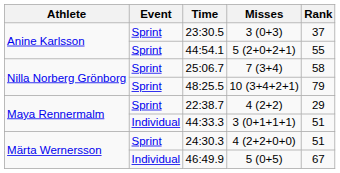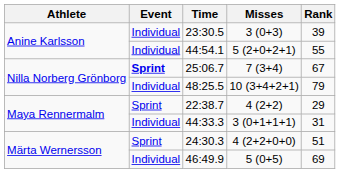 <table class="wikitable" style="font-size:90%">
 <tr>
 <th>Athlete</th>
 <th>Event</th>
 <th>Time</th>
 <th>Misses</th>
 <th>Rank</th>
 </tr>
 <tr align=center>
 <td align=left rowspan=2><a href='#'>Anine Karlsson</a></td>
-<td align=left><a href='#'>Sprint</a></td>
+<td align=left><a href='#'>Individual</a></td>
 <td>23:30.5</td>
 <td>3 (0+3)</td>
-<td>37</td>
+<td>39</td>
 </tr>
 <tr align=center>
-<td align=left><a href='#'>Sprint</a></td>
+<td align=left><a href='#'>Individual</a></td>
 <td>44:54.1</td>
 <td>5 (2+0+2+1)</td>
 <td>55</td>
 </tr>
 <tr align=center>
 <td align=left rowspan=2><a href='#'>Nilla Norberg Grönborg</a></td>
-<td align=left><a href='#'>Sprint</a></td>
+<td align=left><strong><a href='#'>Sprint</a></strong></td>
 <td>25:06.7</td>
 <td>7 (3+4)</td>
-<td>58</td>
+<td>67</td>
 </tr>
 <tr align=center>
-<td align=left><a href='#'>Sprint</a></td>
+<td align=left><a href='#'>Individual</a></td>
 <td>48:25.5</td>
 <td>10 (3+4+2+1)</td>
 <td>79</td>
 </tr>
 <tr align=center>
 <td align=left rowspan=2><a href='#'>Maya Rennermalm</a></td>
 <td align=left><a href='#'>Sprint</a></td>
 <td>22:38.7</td>
 <td>4 (2+2)</td>
 <td>29</td>
 </tr>
 <tr align=center>
 <td align=left><a href='#'>Individual</a></td>
 <td>44:33.3</td>
 <td>3 (0+1+1+1)</td>
-<td>51</td>
+<td>31</td>
 </tr>
 <tr align=center>
 <td align=left rowspan=2><a href='#'>Märta Wernersson</a></td>
 <td align=left><a href='#'>Sprint</a></td>
 <td>24:30.3</td>
 <td>4 (2+2+0+0)</td>
 <td>51</td>
 </tr>
 <tr align=center>
 <td align=left><a href='#'>Individual</a></td>
 <td>46:49.9</td>
 <td>5 (0+5)</td>
-<td>67</td>
+<td>69</td>
 </tr>
 </table>
